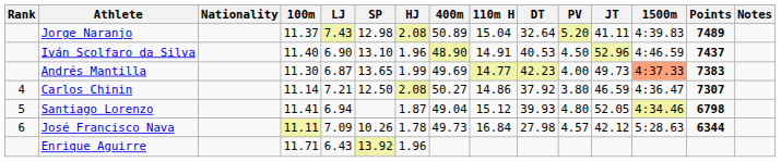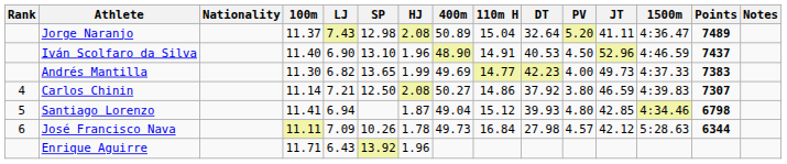 <table class="wikitable sortable" style=" text-align:center;">
 <tr>
 <th>Rank</th>
 <th>Athlete</th>
 <th>Nationality</th>
 <th>100m</th>
 <th>LJ</th>
 <th>SP</th>
 <th>HJ</th>
 <th>400m</th>
 <th>110m H</th>
 <th>DT</th>
 <th>PV</th>
 <th>JT</th>
 <th>1500m</th>
 <th>Points</th>
 <th>Notes</th>
 </tr>
 <tr>
 <td></td>
 <td align=left><a href='#'>Jorge Naranjo</a></td>
 <td align=left></td>
 <td>11.37</td>
 <td bgcolor=#F2F5A9>7.43</td>
 <td>12.98</td>
 <td bgcolor=#F2F5A9>2.08</td>
 <td>50.89</td>
 <td>15.04</td>
 <td>32.64</td>
 <td bgcolor=#F2F5A9>5.20</td>
 <td>41.11</td>
-<td>4:39.83</td>
+<td>4:36.47</td>
 <td><strong>7489</strong></td>
 <td></td>
 </tr>
 <tr>
 <td></td>
 <td align=left><a href='#'>Iván Scolfaro da Silva</a></td>
 <td align=left></td>
 <td>11.40</td>
 <td>6.90</td>
 <td>13.10</td>
 <td>1.96</td>
 <td bgcolor=#F2F5A9>48.90</td>
 <td>14.91</td>
 <td>40.53</td>
 <td>4.50</td>
 <td bgcolor=#F2F5A9>52.96</td>
 <td>4:46.59</td>
 <td><strong>7437</strong></td>
 <td></td>
 </tr>
 <tr>
 <td></td>
 <td align=left><a href='#'>Andrés Mantilla</a></td>
 <td align=left></td>
 <td>11.30</td>
-<td>6.87</td>
+<td>6.82</td>
 <td>13.65</td>
 <td>1.99</td>
 <td>49.69</td>
 <td bgcolor=#F2F5A9>14.77</td>
 <td bgcolor=#F2F5A9>42.23</td>
 <td>4.00</td>
 <td>49.73</td>
-<td style="background: lightsalmon;">4:37.33</td>
+<td>4:37.33</td>
 <td><strong>7383</strong></td>
 <td></td>
 </tr>
 <tr>
 <td>4</td>
 <td align=left><a href='#'>Carlos Chinin</a></td>
 <td align=left></td>
 <td>11.14</td>
 <td>7.21</td>
 <td>12.50</td>
 <td bgcolor=#F2F5A9>2.08</td>
 <td>50.27</td>
 <td>14.86</td>
 <td>37.92</td>
 <td>3.80</td>
 <td>46.59</td>
-<td>4:36.47</td>
+<td>4:39.83</td>
 <td><strong>7307</strong></td>
 <td></td>
 </tr>
 <tr>
 <td>5</td>
 <td align=left><a href='#'>Santiago Lorenzo</a></td>
 <td align=left></td>
 <td>11.41</td>
 <td>6.94</td>
 <td></td>
 <td>1.87</td>
 <td>49.04</td>
 <td>15.12</td>
 <td>39.93</td>
 <td>4.80</td>
-<td>52.05</td>
+<td>42.85</td>
 <td bgcolor=#F2F5A9>4:34.46</td>
 <td><strong>6798</strong></td>
 <td></td>
 </tr>
 <tr>
 <td>6</td>
 <td align=left><a href='#'>José Francisco Nava</a></td>
 <td align=left></td>
 <td bgcolor=#F2F5A9>11.11</td>
 <td>7.09</td>
 <td>10.26</td>
 <td>1.78</td>
 <td>49.73</td>
 <td>16.84</td>
 <td>27.98</td>
 <td>4.57</td>
 <td>42.12</td>
 <td>5:28.63</td>
 <td><strong>6344</strong></td>
 <td></td>
 </tr>
 <tr>
 <td></td>
 <td align=left><a href='#'>Enrique Aguirre</a></td>
 <td align=left></td>
 <td>11.71</td>
 <td>6.43</td>
 <td bgcolor=#F2F5A9>13.92</td>
 <td>1.96</td>
 <td></td>
 <td></td>
 <td></td>
 <td></td>
 <td></td>
 <td></td>
 <td><strong></strong></td>
 <td></td>
 </tr>
 </table>
